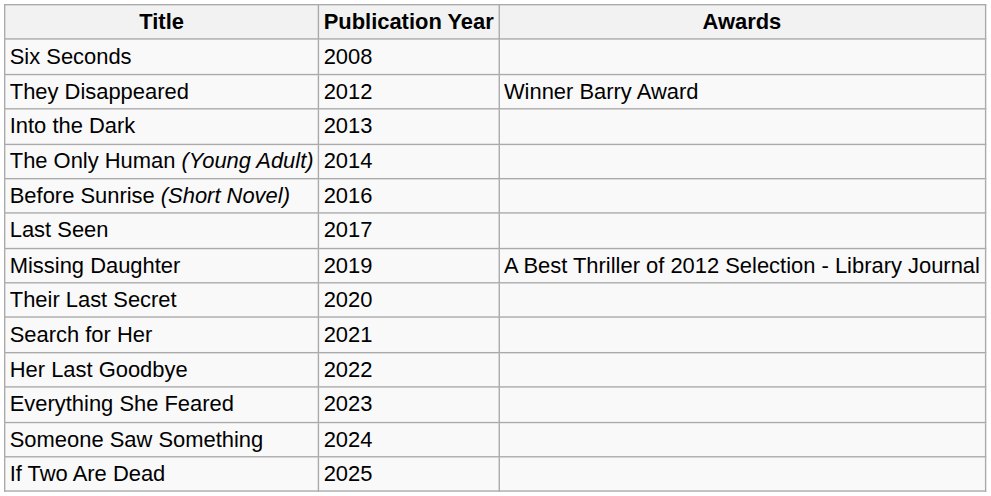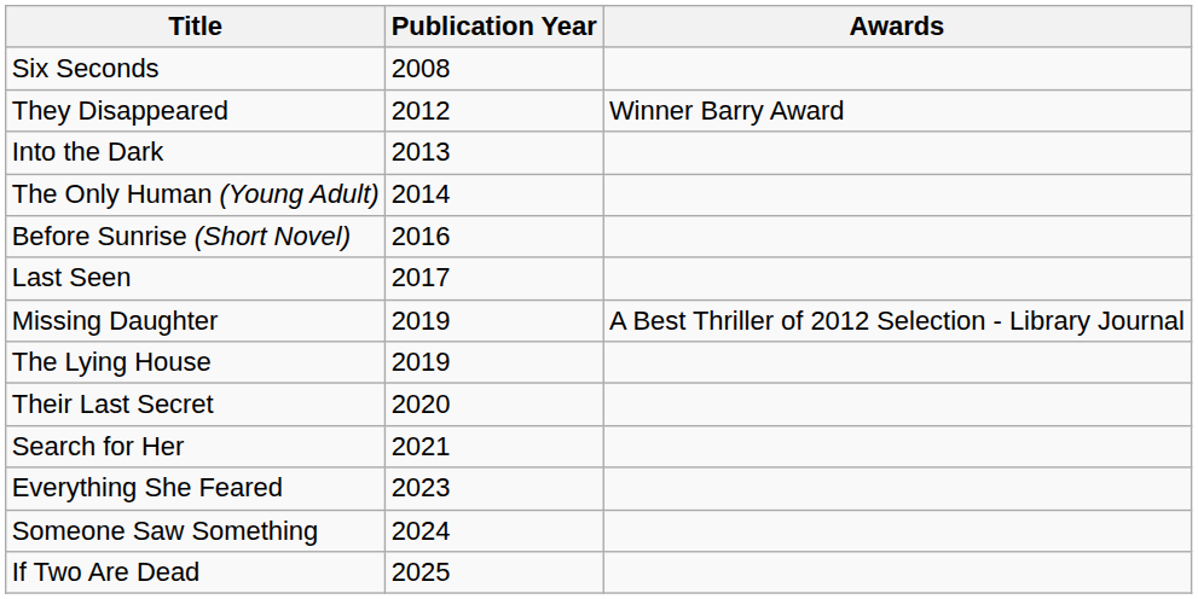 <table class="wikitable">
 <tr>
 <th>Title</th>
 <th>Publication Year</th>
 <th>Awards</th>
 </tr>
 <tr>
 <td>Six Seconds</td>
 <td>2008</td>
 <td></td>
 </tr>
 <tr>
 <td>They Disappeared</td>
 <td>2012</td>
 <td>Winner Barry Award</td>
 </tr>
 <tr>
 <td>Into the Dark</td>
 <td>2013</td>
 <td></td>
 </tr>
 <tr>
 <td>The Only Human <em>(Young Adult)</em></td>
 <td>2014</td>
 <td></td>
 </tr>
 <tr>
 <td>Before Sunrise <em>(Short Novel)</em></td>
 <td>2016</td>
 <td></td>
 </tr>
 <tr>
 <td>Last Seen</td>
 <td>2017</td>
 <td></td>
 </tr>
 <tr>
 <td>Missing Daughter</td>
 <td>2019</td>
 <td>A Best Thriller of 2012 Selection - Library Journal</td>
 </tr>
 <tr>
+<td>The Lying House</td>
+<td>2019</td>
+<td></td>
+</tr>
+<tr>
 <td>Their Last Secret</td>
 <td>2020</td>
 <td></td>
 </tr>
 <tr>
 <td>Search for Her</td>
 <td>2021</td>
-<td></td>
-</tr>
-<tr>
-<td>Her Last Goodbye</td>
-<td>2022</td>
 <td></td>
 </tr>
 <tr>
 <td>Everything She Feared</td>
 <td>2023</td>
 <td></td>
 </tr>
 <tr>
 <td>Someone Saw Something</td>
 <td>2024</td>
 <td></td>
 </tr>
 <tr>
 <td>If Two Are Dead</td>
 <td>2025</td>
 <td></td>
 </tr>
 </table>
